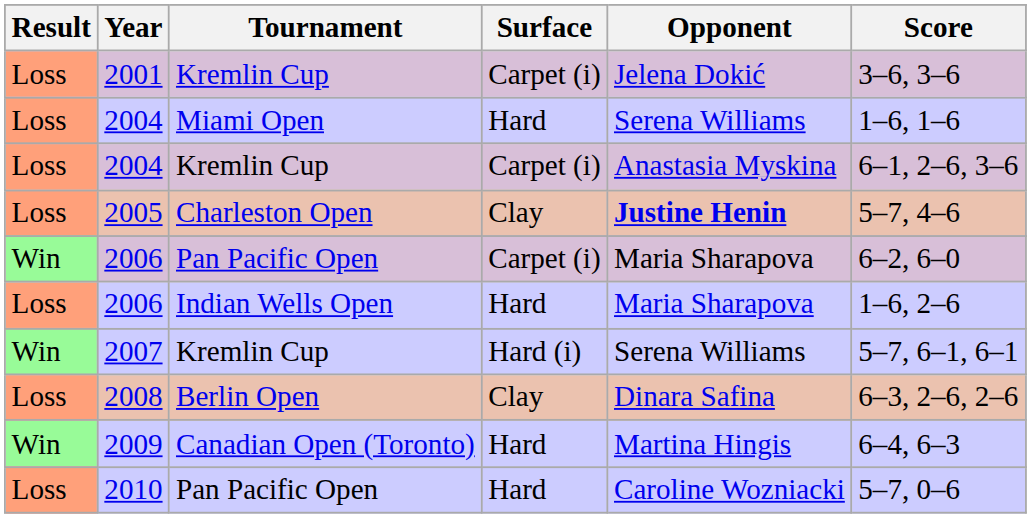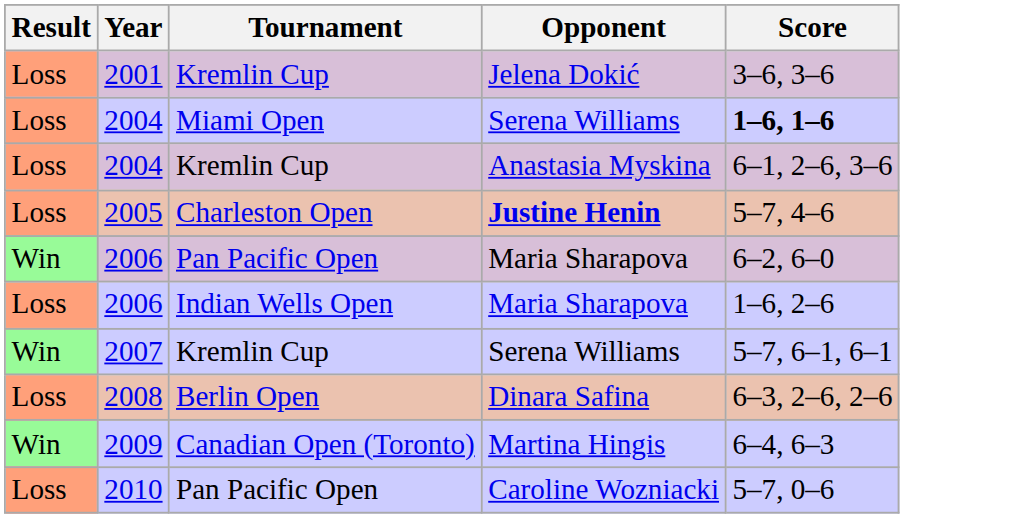 <table class="sortable wikitable">
 <tr>
 <th>Result</th>
 <th>Year</th>
 <th>Tournament</th>
-<th>Surface</th>
 <th>Opponent</th>
 <th class="unsortable">Score</th>
 </tr>
 <tr bgcolor=thistle>
 <td style="background:#ffa07a;">Loss</td>
 <td><a href='#'>2001</a></td>
 <td><a href='#'>Kremlin Cup</a></td>
-<td>Carpet (i)</td>
 <td> <a href='#'>Jelena Dokić</a></td>
 <td>3–6, 3–6</td>
 </tr>
 <tr bgcolor=CCCCFF>
 <td style="background:#ffa07a;">Loss</td>
 <td><a href='#'>2004</a></td>
 <td><a href='#'>Miami Open</a></td>
-<td>Hard</td>
 <td> <a href='#'>Serena Williams</a></td>
-<td>1–6, 1–6</td>
+<td><strong>1–6, 1–6</strong></td>
 </tr>
 <tr bgcolor=thistle>
 <td style="background:#ffa07a;">Loss</td>
 <td><a href='#'>2004</a></td>
 <td>Kremlin Cup</td>
-<td>Carpet (i)</td>
 <td> <a href='#'>Anastasia Myskina</a></td>
 <td>6–1, 2–6, 3–6</td>
 </tr>
 <tr bgcolor=EBC2AF>
 <td style="background:#ffa07a;">Loss</td>
 <td><a href='#'>2005</a></td>
 <td><a href='#'>Charleston Open</a></td>
-<td>Clay</td>
 <td><strong> <a href='#'>Justine Henin</a></strong></td>
 <td>5–7, 4–6</td>
 </tr>
 <tr bgcolor=thistle>
 <td style="background:#98fb98;">Win</td>
 <td><a href='#'>2006</a></td>
 <td><a href='#'>Pan Pacific Open</a></td>
-<td>Carpet (i)</td>
 <td> Maria Sharapova</td>
 <td>6–2, 6–0</td>
 </tr>
 <tr bgcolor=CCCCFF>
 <td style="background:#ffa07a;">Loss</td>
 <td><a href='#'>2006</a></td>
 <td><a href='#'>Indian Wells Open</a></td>
-<td>Hard</td>
 <td> <a href='#'>Maria Sharapova</a></td>
 <td>1–6, 2–6</td>
 </tr>
 <tr bgcolor=CCCCFF>
 <td style="background:#98fb98;">Win</td>
 <td><a href='#'>2007</a></td>
 <td>Kremlin Cup</td>
-<td>Hard (i)</td>
 <td> Serena Williams</td>
 <td>5–7, 6–1, 6–1</td>
 </tr>
 <tr bgcolor=EBC2AF>
 <td style="background:#ffa07a;">Loss</td>
 <td><a href='#'>2008</a></td>
 <td><a href='#'>Berlin Open</a></td>
-<td>Clay</td>
 <td> <a href='#'>Dinara Safina</a></td>
 <td>6–3, 2–6, 2–6</td>
 </tr>
 <tr bgcolor=CCCCFF>
 <td style="background:#98fb98;">Win</td>
 <td><a href='#'>2009</a></td>
 <td><a href='#'>Canadian Open (Toronto)</a></td>
-<td>Hard</td>
 <td> <a href='#'>Martina Hingis</a></td>
 <td>6–4, 6–3</td>
 </tr>
 <tr bgcolor=CCCCFF>
 <td style="background:#ffa07a;">Loss</td>
 <td><a href='#'>2010</a></td>
 <td>Pan Pacific Open</td>
-<td>Hard</td>
 <td> <a href='#'>Caroline Wozniacki</a></td>
 <td>5–7, 0–6</td>
 </tr>
 </table>
